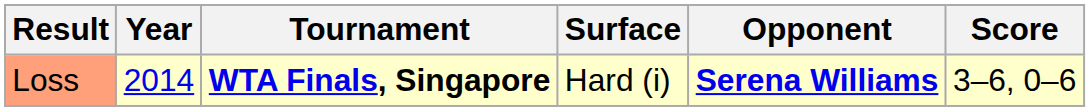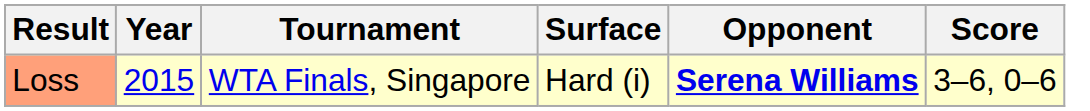 <table class="sortable wikitable">
 <tr>
 <th>Result</th>
 <th>Year</th>
 <th>Tournament</th>
 <th>Surface</th>
 <th>Opponent</th>
 <th class="unsortable">Score</th>
 </tr>
 <tr style="background:#ffc;">
 <td style="background:#ffa07a;">Loss</td>
-<td><a href='#'>2014</a></td>
-<td><strong><a href='#'>WTA Finals</a>, Singapore</strong></td>
+<td><a href='#'>2015</a></td>
+<td><a href='#'>WTA Finals</a>, Singapore</td>
 <td>Hard (i)</td>
 <td><strong> <a href='#'>Serena Williams</a></strong></td>
 <td>3–6, 0–6</td>
 </tr>
 </table>
